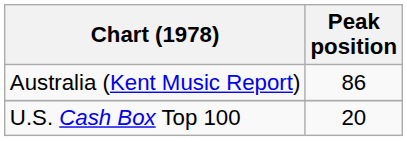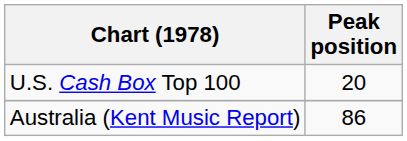 <table class="wikitable sortable">
 <tr>
 <th>Chart (1978)</th>
 <th>Peak<br>position</th>
 </tr>
 <tr>
-<td>Australia (<a href='#'>Kent Music Report</a>)</td>
-<td align="center">86</td>
+<td>U.S. <a href='#'><em>Cash Box</em></a> Top 100</td>
+<td align="center">20</td>
 </tr>
 <tr>
 </tr>
 <tr>
 </tr>
 <tr>
-<td>U.S. <a href='#'><em>Cash Box</em></a> Top 100</td>
-<td align="center">20</td>
+<td>Australia (<a href='#'>Kent Music Report</a>)</td>
+<td align="center">86</td>
 </tr>
 </table>
